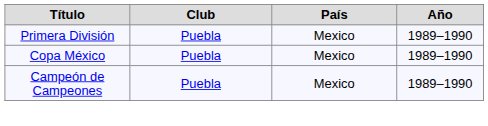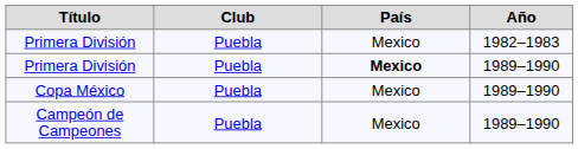 <table align="center" bgcolor="#f7f8ff" cellpadding="3" cellspacing="0" border="1" style="font-size: 95%; border: gray solid 1px; border-collapse: collapse;">
 <tr align=center bgcolor=#DDDDDD style="color:black;">
 <th width="140">Título</th>
 <th width="160">Club</th>
 <th width="140">País</th>
 <th width="95">Año</th>
 </tr>
 <tr align=center>
 <td><a href='#'>Primera División</a></td>
 <td><a href='#'>Puebla</a></td>
 <td> Mexico</td>
+<td>1982–1983</td>
+</tr>
+<tr align=center>
+<td><a href='#'>Primera División</a></td>
+<td><a href='#'>Puebla</a></td>
+<td><strong> Mexico</strong></td>
 <td>1989–1990</td>
 </tr>
 <tr align=center>
 <td><a href='#'>Copa México</a></td>
 <td><a href='#'>Puebla</a></td>
 <td> Mexico</td>
 <td>1989–1990</td>
 </tr>
 <tr align=center>
 <td><a href='#'>Campeón de Campeones</a></td>
 <td><a href='#'>Puebla</a></td>
 <td> Mexico</td>
 <td>1989–1990</td>
 </tr>
 </table>
